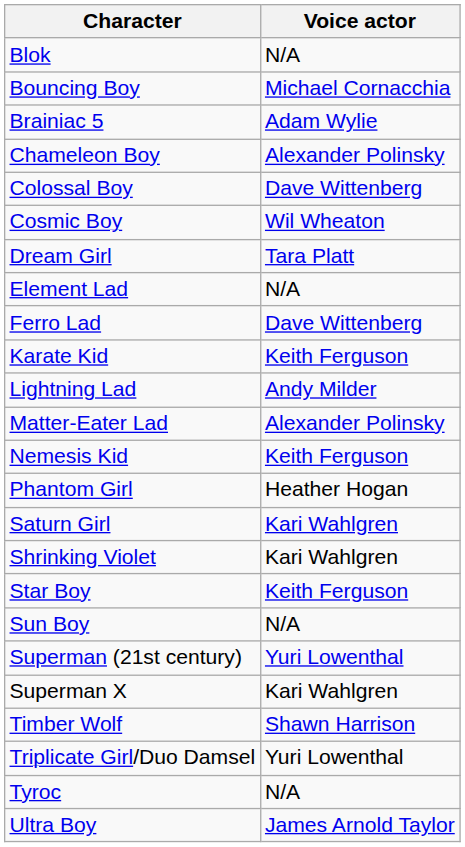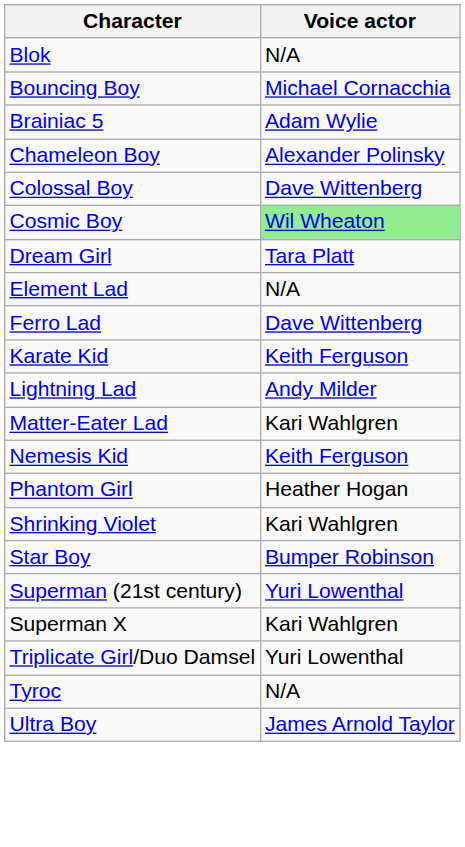 <table class="wikitable">
 <tr>
 <th>Character</th>
 <th>Voice actor</th>
 </tr>
 <tr>
 <td><a href='#'>Blok</a></td>
 <td>N/A</td>
 </tr>
 <tr>
 <td><a href='#'>Bouncing Boy</a></td>
 <td><a href='#'>Michael Cornacchia</a></td>
 </tr>
 <tr>
 <td><a href='#'>Brainiac 5</a></td>
 <td><a href='#'>Adam Wylie</a></td>
 </tr>
 <tr>
 <td><a href='#'>Chameleon Boy</a></td>
 <td><a href='#'>Alexander Polinsky</a></td>
 </tr>
 <tr>
 <td><a href='#'>Colossal Boy</a></td>
 <td><a href='#'>Dave Wittenberg</a></td>
 </tr>
 <tr>
 <td><a href='#'>Cosmic Boy</a></td>
-<td><a href='#'>Wil Wheaton</a></td>
+<td style="background: lightgreen;"><a href='#'>Wil Wheaton</a></td>
 </tr>
 <tr>
 <td><a href='#'>Dream Girl</a></td>
 <td><a href='#'>Tara Platt</a></td>
 </tr>
 <tr>
 <td><a href='#'>Element Lad</a></td>
 <td>N/A</td>
 </tr>
 <tr>
 <td><a href='#'>Ferro Lad</a></td>
 <td><a href='#'>Dave Wittenberg</a></td>
 </tr>
 <tr>
 <td><a href='#'>Karate Kid</a></td>
 <td><a href='#'>Keith Ferguson</a></td>
 </tr>
 <tr>
 <td><a href='#'>Lightning Lad</a></td>
 <td><a href='#'>Andy Milder</a></td>
 </tr>
 <tr>
 <td><a href='#'>Matter-Eater Lad</a></td>
-<td><a href='#'>Alexander Polinsky</a></td>
+<td>Kari Wahlgren</td>
 </tr>
 <tr>
 <td><a href='#'>Nemesis Kid</a></td>
 <td><a href='#'>Keith Ferguson</a></td>
 </tr>
 <tr>
 <td><a href='#'>Phantom Girl</a></td>
 <td>Heather Hogan</td>
 </tr>
 <tr>
-<td><a href='#'>Saturn Girl</a></td>
-<td><a href='#'>Kari Wahlgren</a></td>
-</tr>
-<tr>
 <td><a href='#'>Shrinking Violet</a></td>
 <td>Kari Wahlgren</td>
 </tr>
 <tr>
 <td><a href='#'>Star Boy</a></td>
-<td><a href='#'>Keith Ferguson</a></td>
-</tr>
-<tr>
-<td><a href='#'>Sun Boy</a></td>
-<td>N/A</td>
+<td><a href='#'>Bumper Robinson</a></td>
 </tr>
 <tr>
 <td><a href='#'>Superman</a> (21st century)</td>
 <td><a href='#'>Yuri Lowenthal</a></td>
 </tr>
 <tr>
 <td>Superman X</td>
 <td>Kari Wahlgren</td>
-</tr>
-<tr>
-<td><a href='#'>Timber Wolf</a></td>
-<td><a href='#'>Shawn Harrison</a></td>
 </tr>
 <tr>
 <td><a href='#'>Triplicate Girl</a>/Duo Damsel</td>
 <td>Yuri Lowenthal</td>
 </tr>
 <tr>
 <td><a href='#'>Tyroc</a></td>
 <td>N/A</td>
 </tr>
 <tr>
 <td><a href='#'>Ultra Boy</a></td>
 <td><a href='#'>James Arnold Taylor</a></td>
 </tr>
 </table>
